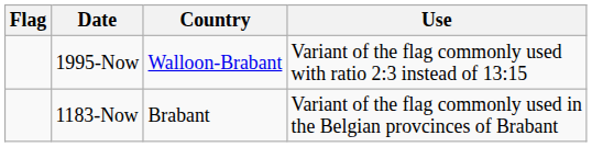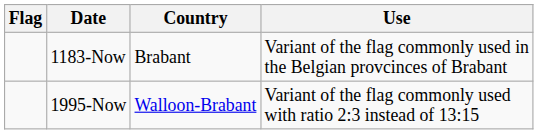 <table class="wikitable">
 <tr>
 <th>Flag</th>
 <th>Date</th>
 <th>Country</th>
 <th>Use</th>
 </tr>
 <tr>
 <td></td>
+<td>1183-Now</td>
+<td>Brabant</td>
+<td>Variant of the flag commonly used in<br>the Belgian provcinces of Brabant</td>
+</tr>
+<tr>
+<td></td>
 <td>1995-Now</td>
 <td><a href='#'>Walloon-Brabant</a></td>
 <td>Variant of the flag commonly used<br>with ratio 2:3 instead of 13:15</td>
 </tr>
-<tr>
-<td></td>
-<td>1183-Now</td>
-<td>Brabant</td>
-<td>Variant of the flag commonly used in<br>the Belgian provcinces of Brabant</td>
-</tr>
 </table>
